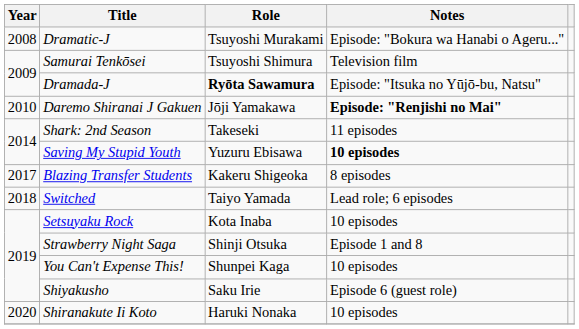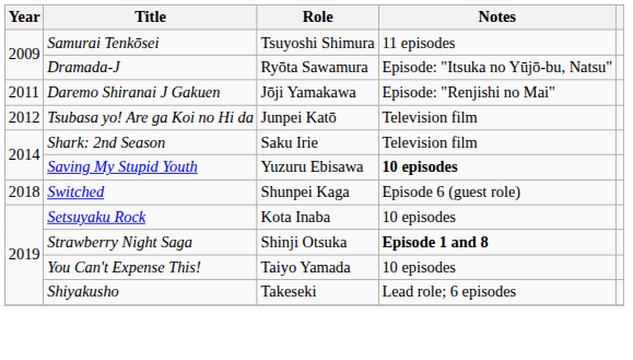 <table class="wikitable plainrowheaders sortable">
 <tr>
 <th scope="col">Year</th>
 <th scope="col">Title</th>
 <th scope="col">Role</th>
 <th class="unsortable">Notes</th>
 <th class="unsortable"></th>
 </tr>
 <tr>
-<td>2008</td>
-<td><em>Dramatic-J</em></td>
-<td>Tsuyoshi Murakami</td>
-<td>Episode: "Bokura wa Hanabi o Ageru..."</td>
-<td></td>
-</tr>
-<tr>
 <td rowspan=2>2009</td>
 <td><em>Samurai Tenkōsei</em></td>
 <td>Tsuyoshi Shimura</td>
-<td>Television film</td>
+<td>11 episodes</td>
 <td></td>
 </tr>
 <tr>
 <td><em>Dramada-J</em></td>
-<td><strong>Ryōta Sawamura</strong></td>
+<td>Ryōta Sawamura</td>
 <td>Episode: "Itsuka no Yūjō-bu, Natsu"</td>
 <td></td>
 </tr>
 <tr>
-<td>2010</td>
+<td>2011</td>
 <td><em>Daremo Shiranai J Gakuen</em></td>
 <td>Jōji Yamakawa</td>
-<td><strong>Episode: "Renjishi no Mai"</strong></td>
+<td>Episode: "Renjishi no Mai"</td>
+<td></td>
+</tr>
+<tr>
+<td>2012</td>
+<td><em>Tsubasa yo! Are ga Koi no Hi da</em></td>
+<td>Junpei Katō</td>
+<td>Television film</td>
 <td></td>
 </tr>
 <tr>
 <td rowspan=2>2014</td>
 <td><em>Shark: 2nd Season</em></td>
-<td>Takeseki</td>
-<td>11 episodes</td>
+<td>Saku Irie</td>
+<td>Television film</td>
 <td></td>
 </tr>
 <tr>
 <td><em><a href='#'>Saving My Stupid Youth</a></em></td>
 <td>Yuzuru Ebisawa</td>
 <td><strong>10 episodes</strong></td>
 <td></td>
 </tr>
 <tr>
-<td>2017</td>
-<td><em><a href='#'>Blazing Transfer Students</a></em></td>
-<td>Kakeru Shigeoka</td>
-<td>8 episodes</td>
-<td></td>
-</tr>
-<tr>
 <td>2018</td>
 <td><em><a href='#'>Switched</a></em></td>
-<td>Taiyo Yamada</td>
-<td>Lead role; 6 episodes</td>
+<td>Shunpei Kaga</td>
+<td>Episode 6 (guest role)</td>
 <td></td>
 </tr>
 <tr>
 <td rowspan=4>2019</td>
 <td><em><a href='#'>Setsuyaku Rock</a></em></td>
 <td>Kota Inaba</td>
 <td>10 episodes</td>
 <td></td>
 </tr>
 <tr>
 <td><em>Strawberry Night Saga</em></td>
 <td>Shinji Otsuka</td>
-<td>Episode 1 and 8</td>
+<td><strong>Episode 1 and 8</strong></td>
 <td></td>
 </tr>
 <tr>
 <td><em>You Can't Expense This!</em></td>
-<td>Shunpei Kaga</td>
+<td>Taiyo Yamada</td>
 <td>10 episodes</td>
 <td></td>
 </tr>
 <tr>
 <td><em>Shiyakusho</em></td>
-<td>Saku Irie</td>
-<td>Episode 6 (guest role)</td>
-<td></td>
-</tr>
-<tr>
-<td>2020</td>
-<td><em>Shiranakute Ii Koto</em></td>
-<td>Haruki Nonaka</td>
-<td>10 episodes</td>
+<td>Takeseki</td>
+<td>Lead role; 6 episodes</td>
 <td></td>
 </tr>
 <tr>
 </tr>
 </table>
